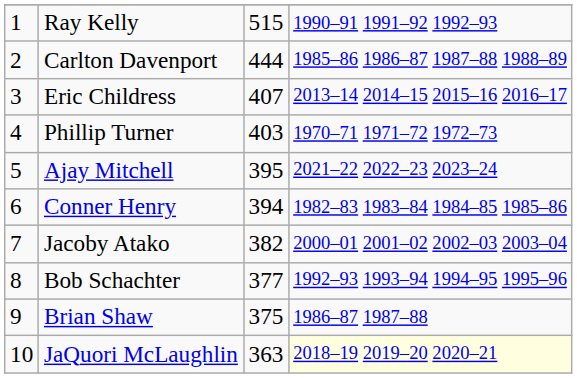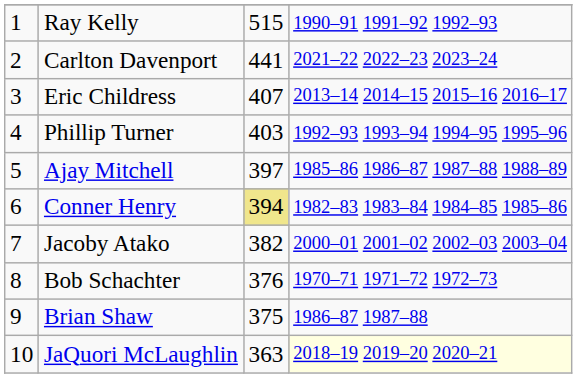 <table class="wikitable">
 <tr>
 </tr>
 <tr>
 <td>1</td>
 <td>Ray Kelly</td>
 <td>515</td>
 <td style="font-size:80%;"><a href='#'>1990–91</a> <a href='#'>1991–92</a> <a href='#'>1992–93</a></td>
 </tr>
 <tr>
 <td>2</td>
 <td>Carlton Davenport</td>
-<td>444</td>
-<td style="font-size:80%;"><a href='#'>1985–86</a> <a href='#'>1986–87</a> <a href='#'>1987–88</a> <a href='#'>1988–89</a></td>
+<td>441</td>
+<td style="font-size:80%;"><a href='#'>2021–22</a> <a href='#'>2022–23</a> <a href='#'>2023–24</a></td>
 </tr>
 <tr>
 <td>3</td>
 <td>Eric Childress</td>
 <td>407</td>
 <td style="font-size:80%;"><a href='#'>2013–14</a> <a href='#'>2014–15</a> <a href='#'>2015–16</a> <a href='#'>2016–17</a></td>
 </tr>
 <tr>
 <td>4</td>
 <td>Phillip Turner</td>
 <td>403</td>
-<td style="font-size:80%;"><a href='#'>1970–71</a> <a href='#'>1971–72</a> <a href='#'>1972–73</a></td>
+<td style="font-size:80%;"><a href='#'>1992–93</a> <a href='#'>1993–94</a> <a href='#'>1994–95</a> <a href='#'>1995–96</a></td>
 </tr>
 <tr>
 <td>5</td>
 <td><a href='#'>Ajay Mitchell</a></td>
-<td>395</td>
-<td style="font-size:80%;"><a href='#'>2021–22</a> <a href='#'>2022–23</a> <a href='#'>2023–24</a></td>
+<td>397</td>
+<td style="font-size:80%;"><a href='#'>1985–86</a> <a href='#'>1986–87</a> <a href='#'>1987–88</a> <a href='#'>1988–89</a></td>
 </tr>
 <tr>
 <td>6</td>
 <td><a href='#'>Conner Henry</a></td>
-<td>394</td>
+<td style="background: khaki;">394</td>
 <td style="font-size:80%;"><a href='#'>1982–83</a> <a href='#'>1983–84</a> <a href='#'>1984–85</a> <a href='#'>1985–86</a></td>
 </tr>
 <tr>
 <td>7</td>
 <td>Jacoby Atako</td>
 <td>382</td>
 <td style="font-size:80%;"><a href='#'>2000–01</a> <a href='#'>2001–02</a> <a href='#'>2002–03</a> <a href='#'>2003–04</a></td>
 </tr>
 <tr>
 <td>8</td>
 <td>Bob Schachter</td>
-<td>377</td>
-<td style="font-size:80%;"><a href='#'>1992–93</a> <a href='#'>1993–94</a> <a href='#'>1994–95</a> <a href='#'>1995–96</a></td>
+<td>376</td>
+<td style="font-size:80%;"><a href='#'>1970–71</a> <a href='#'>1971–72</a> <a href='#'>1972–73</a></td>
 </tr>
 <tr>
 <td>9</td>
 <td><a href='#'>Brian Shaw</a></td>
 <td>375</td>
 <td style="font-size:80%;"><a href='#'>1986–87</a> <a href='#'>1987–88</a></td>
 </tr>
 <tr>
 <td>10</td>
 <td><a href='#'>JaQuori McLaughlin</a></td>
 <td>363</td>
 <td style="background: lightyellow; font-size:80%;"><a href='#'>2018–19</a> <a href='#'>2019–20</a> <a href='#'>2020–21</a></td>
 </tr>
 </table>
